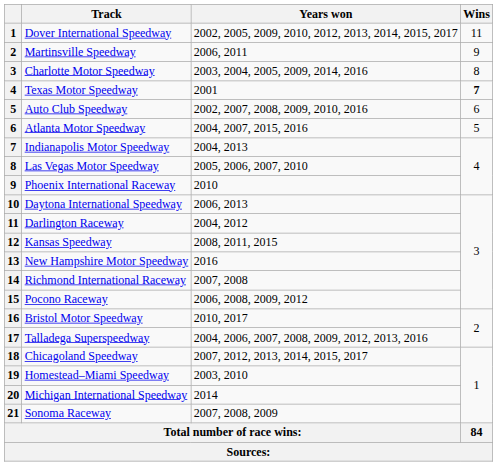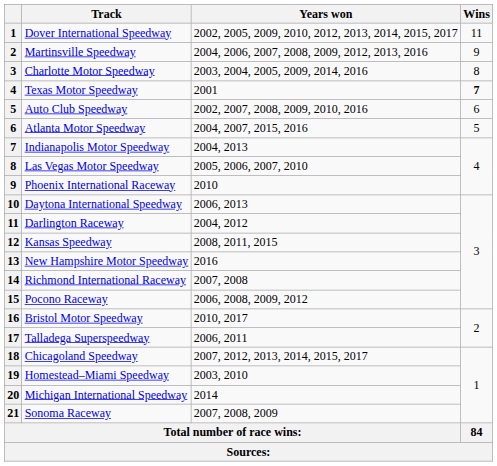 <table class="wikitable">
 <tr>
 <th scope="col"></th>
 <th scope="col">Track</th>
 <th scope="col">Years won</th>
 <th scope="col">Wins</th>
 </tr>
 <tr>
 <th scope="row">1</th>
 <td><a href='#'>Dover International Speedway</a></td>
 <td>2002, 2005, 2009, 2010, 2012, 2013, 2014, 2015, 2017</td>
 <td style="text-align:center;">11</td>
 </tr>
 <tr>
 <th scope="row">2</th>
 <td><a href='#'>Martinsville Speedway</a></td>
-<td>2006, 2011</td>
+<td>2004, 2006, 2007, 2008, 2009, 2012, 2013, 2016</td>
 <td style="text-align:center;">9</td>
 </tr>
 <tr>
 <th scope="row">3</th>
 <td><a href='#'>Charlotte Motor Speedway</a></td>
 <td>2003, 2004, 2005, 2009, 2014, 2016</td>
 <td style="text-align:center;">8</td>
 </tr>
 <tr>
 <th scope="row">4</th>
 <td><a href='#'>Texas Motor Speedway</a></td>
 <td>2001</td>
 <td style="text-align:center;"><strong>7</strong></td>
 </tr>
 <tr>
 <th scope="row">5</th>
 <td><a href='#'>Auto Club Speedway</a></td>
 <td>2002, 2007, 2008, 2009, 2010, 2016</td>
 <td style="text-align:center;">6</td>
 </tr>
 <tr>
 <th scope="row">6</th>
 <td><a href='#'>Atlanta Motor Speedway</a></td>
 <td>2004, 2007, 2015, 2016</td>
 <td style="text-align:center;">5</td>
 </tr>
 <tr>
 <th scope="row">7</th>
 <td><a href='#'>Indianapolis Motor Speedway</a></td>
 <td>2004, 2013</td>
 <td rowspan="3" style="text-align:center;">4</td>
 </tr>
 <tr>
 <th scope="row">8</th>
 <td><a href='#'>Las Vegas Motor Speedway</a></td>
 <td>2005, 2006, 2007, 2010</td>
 </tr>
 <tr>
 <th scope="row">9</th>
 <td><a href='#'>Phoenix International Raceway</a></td>
 <td>2010</td>
 </tr>
 <tr>
 <th scope="row">10</th>
 <td><a href='#'>Daytona International Speedway</a></td>
 <td>2006, 2013</td>
 <td rowspan="6"  style="text-align:center;">3</td>
 </tr>
 <tr>
 <th scope="row">11</th>
 <td><a href='#'>Darlington Raceway</a></td>
 <td>2004, 2012</td>
 </tr>
 <tr>
 <th scope="row">12</th>
 <td><a href='#'>Kansas Speedway</a></td>
 <td>2008, 2011, 2015</td>
 </tr>
 <tr>
 <th scope="row">13</th>
 <td><a href='#'>New Hampshire Motor Speedway</a></td>
 <td>2016</td>
 </tr>
 <tr>
 <th scope="row">14</th>
 <td><a href='#'>Richmond International Raceway</a></td>
 <td>2007, 2008</td>
 </tr>
 <tr>
 <th scope="row">15</th>
 <td><a href='#'>Pocono Raceway</a></td>
 <td>2006, 2008, 2009, 2012</td>
 </tr>
 <tr>
 <th scope="row">16</th>
 <td><a href='#'>Bristol Motor Speedway</a></td>
 <td>2010, 2017</td>
 <td rowspan="2"  style="text-align:center;">2</td>
 </tr>
 <tr>
 <th scope="row">17</th>
 <td><a href='#'>Talladega Superspeedway</a></td>
-<td>2004, 2006, 2007, 2008, 2009, 2012, 2013, 2016</td>
+<td>2006, 2011</td>
 </tr>
 <tr>
 <th scope="row">18</th>
 <td><a href='#'>Chicagoland Speedway</a></td>
 <td>2007, 2012, 2013, 2014, 2015, 2017</td>
 <td rowspan="4" style="text-align:center;">1</td>
 </tr>
 <tr>
 <th scope="row">19</th>
 <td><a href='#'>Homestead–Miami Speedway</a></td>
 <td>2003, 2010</td>
 </tr>
 <tr>
 <th scope="row">20</th>
 <td><a href='#'>Michigan International Speedway</a></td>
 <td>2014</td>
 </tr>
 <tr>
 <th scope="row">21</th>
 <td><a href='#'>Sonoma Raceway</a></td>
 <td>2007, 2008, 2009</td>
 </tr>
 <tr>
 <th colspan="3">Total number of race wins:</th>
 <th scope="row">84</th>
 </tr>
 <tr>
 <th colspan="4">Sources:</th>
 </tr>
 </table>
